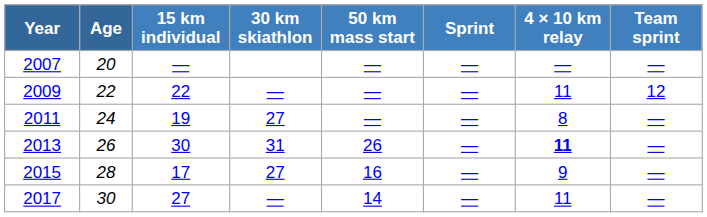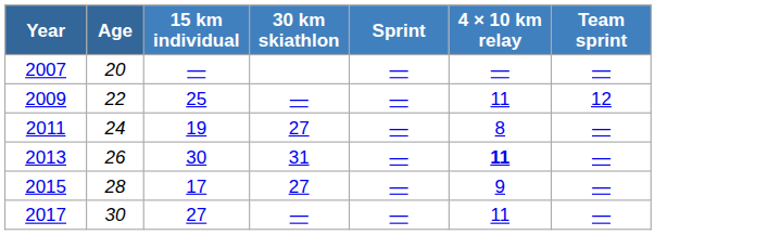 <table class="wikitable" style="font-size:95%; text-align:center; border:grey solid 1px; border-collapse:collapse; background:#ffffff;">
 <tr>
 <th style="background-color:#369; color:white; width:60px;"> Year </th>
 <th style="background-color:#369; color:white; width:40px;"> Age </th>
 <th style="background-color:#4180be; color:white; width:75px;"> 15 km <br> individual </th>
 <th style="background-color:#4180be; color:white; width:75px;"> 30 km <br> skiathlon </th>
-<th style="background-color:#4180be; color:white; width:75px;"> 50 km <br> mass start </th>
 <th style="background-color:#4180be; color:white; width:75px;"> Sprint </th>
 <th style="background-color:#4180be; color:white; width:75px;"> 4 × 10 km <br> relay </th>
 <th style="background-color:#4180be; color:white; width:75px;"> Team <br> sprint </th>
 </tr>
 <tr>
 <td><a href='#'>2007</a></td>
 <td><em>20</em></td>
 <td><a href='#'>—</a></td>
 <td><a href='#'></a></td>
 <td><a href='#'>—</a></td>
 <td><a href='#'>—</a></td>
 <td><a href='#'>—</a></td>
-<td><a href='#'>—</a></td>
 </tr>
 <tr>
 <td><a href='#'>2009</a></td>
 <td><em>22</em></td>
-<td><a href='#'>22</a></td>
-<td><a href='#'>—</a></td>
+<td><a href='#'>25</a></td>
 <td><a href='#'>—</a></td>
 <td><a href='#'>—</a></td>
 <td><a href='#'>11</a></td>
 <td><a href='#'>12</a></td>
 </tr>
 <tr>
 <td><a href='#'>2011</a></td>
 <td><em>24</em></td>
 <td><a href='#'>19</a></td>
 <td><a href='#'>27</a></td>
 <td><a href='#'>—</a></td>
-<td><a href='#'>—</a></td>
 <td><a href='#'>8</a></td>
 <td><a href='#'>—</a></td>
 </tr>
 <tr>
 <td><a href='#'>2013</a></td>
 <td><em>26</em></td>
 <td><a href='#'>30</a></td>
 <td><a href='#'>31</a></td>
-<td><a href='#'>26</a></td>
 <td><a href='#'>—</a></td>
 <td><strong><a href='#'>11</a></strong></td>
 <td><a href='#'>—</a></td>
 </tr>
 <tr>
 <td><a href='#'>2015</a></td>
 <td><em>28</em></td>
 <td><a href='#'>17</a></td>
 <td><a href='#'>27</a></td>
-<td><a href='#'>16</a></td>
 <td><a href='#'>—</a></td>
 <td><a href='#'>9</a></td>
 <td><a href='#'>—</a></td>
 </tr>
 <tr>
 <td><a href='#'>2017</a></td>
 <td><em>30</em></td>
 <td><a href='#'>27</a></td>
 <td><a href='#'>—</a></td>
-<td><a href='#'>14</a></td>
 <td><a href='#'>—</a></td>
 <td><a href='#'>11</a></td>
 <td><a href='#'>—</a></td>
 </tr>
 </table>
